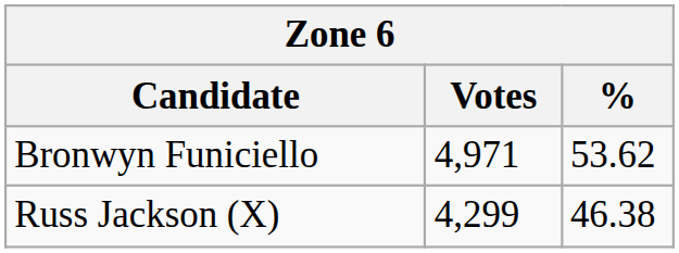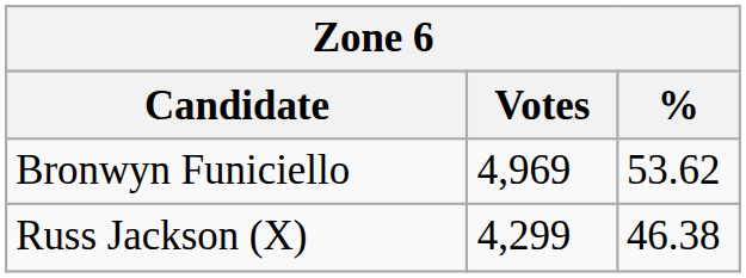 <table class="wikitable">
 <tr>
 <th colspan="3">Zone 6</th>
 </tr>
 <tr>
 <th style="width: 170px">Candidate</th>
 <th style="width: 50px">Votes</th>
 <th style="width: 40px">%</th>
 </tr>
 <tr>
 <td>Bronwyn Funiciello</td>
-<td>4,971</td>
+<td>4,969</td>
 <td>53.62</td>
 </tr>
 <tr>
 <td>Russ Jackson (X)</td>
 <td>4,299</td>
 <td>46.38</td>
 </tr>
 </table>
